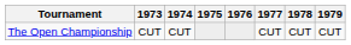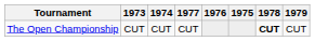 <table class="wikitable" style="font-size:95%;text-align:center;">
 <tr>
 <th>Tournament</th>
 <th>1973</th>
 <th>1974</th>
+<th>1977</th>
+<th>1976</th>
 <th>1975</th>
-<th>1976</th>
-<th>1977</th>
 <th>1978</th>
 <th>1979</th>
 </tr>
 <tr>
 <td align=left><a href='#'>The Open Championship</a></td>
 <td>CUT</td>
 <td>CUT</td>
+<td>CUT</td>
 <td style="background:#eeeeee;"></td>
 <td style="background:#eeeeee;"></td>
-<td>CUT</td>
-<td>CUT</td>
+<td><strong>CUT</strong></td>
 <td>CUT</td>
 </tr>
 </table>
